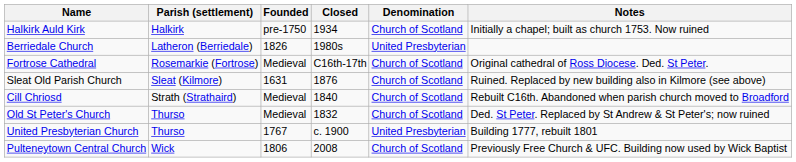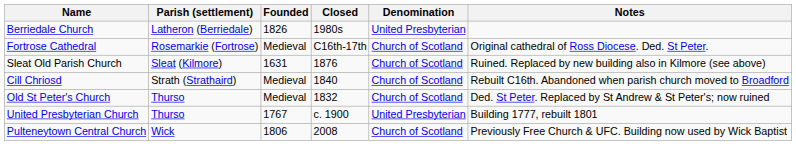 <table class="wikitable sortable">
 <tr>
 <th scope="col">Name</th>
 <th>Parish (settlement)</th>
 <th scope="col">Founded</th>
 <th>Closed</th>
 <th scope="col">Denomination</th>
 <th>Notes</th>
-</tr>
-<tr>
-<td><a href='#'>Halkirk Auld Kirk</a></td>
-<td><a href='#'>Halkirk</a></td>
-<td>pre-1750</td>
-<td>1934</td>
-<td><a href='#'>Church of Scotland</a></td>
-<td>Initially a chapel; built as church 1753. Now ruined</td>
 </tr>
 <tr>
 <td><a href='#'>Berriedale Church</a></td>
 <td><a href='#'>Latheron</a> (<a href='#'>Berriedale</a>)</td>
 <td>1826</td>
 <td>1980s</td>
 <td><a href='#'>United Presbyterian</a></td>
 <td></td>
 </tr>
 <tr>
 <td><a href='#'>Fortrose Cathedral</a></td>
 <td><a href='#'>Rosemarkie</a> (<a href='#'>Fortrose</a>)</td>
 <td>Medieval</td>
 <td>C16th-17th</td>
 <td><a href='#'>Church of Scotland</a></td>
 <td>Original cathedral of <a href='#'>Ross Diocese</a>. Ded. <a href='#'>St Peter</a>.</td>
 </tr>
 <tr>
 <td>Sleat Old Parish Church</td>
 <td><a href='#'>Sleat</a> (<a href='#'>Kilmore</a>)</td>
 <td>1631</td>
 <td>1876</td>
 <td><a href='#'>Church of Scotland</a></td>
 <td>Ruined. Replaced by new building also in Kilmore (see above)</td>
 </tr>
 <tr>
 <td><a href='#'>Cill Chriosd</a></td>
 <td>Strath (<a href='#'>Strathaird</a>)</td>
 <td>Medieval</td>
 <td>1840</td>
 <td><a href='#'>Church of Scotland</a></td>
 <td>Rebuilt C16th. Abandoned when parish church moved to <a href='#'>Broadford</a></td>
 </tr>
 <tr>
 <td><a href='#'>Old St Peter's Church</a></td>
 <td><a href='#'>Thurso</a></td>
 <td>Medieval</td>
 <td>1832</td>
 <td><a href='#'>Church of Scotland</a></td>
 <td>Ded. <a href='#'>St Peter</a>. Replaced by St Andrew & St Peter's; now ruined</td>
 </tr>
 <tr>
 <td><a href='#'>United Presbyterian Church</a></td>
 <td><a href='#'>Thurso</a></td>
 <td>1767</td>
 <td>c. 1900</td>
 <td><a href='#'>United Presbyterian</a></td>
 <td>Building 1777, rebuilt 1801</td>
 </tr>
 <tr>
 <td><a href='#'>Pulteneytown Central Church</a></td>
 <td><a href='#'>Wick</a></td>
 <td>1806</td>
 <td>2008</td>
 <td><a href='#'>Church of Scotland</a></td>
 <td>Previously Free Church & UFC. Building now used by Wick Baptist</td>
 </tr>
 </table>
